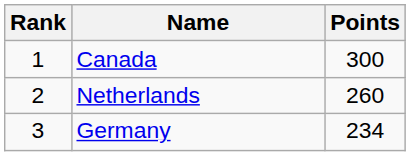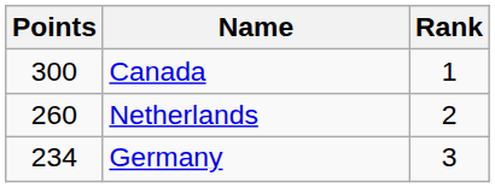 <table class="wikitable" border="1">
 <tr>
+<th width=25>Points</th>
+<th width=170>Name</th>
 <th width=30>Rank</th>
-<th width=170>Name</th>
-<th width=25>Points</th>
 </tr>
 <tr align="center">
+<td>300</td>
+<td align="left"> <a href='#'>Canada</a></td>
 <td>1</td>
-<td align="left"> <a href='#'>Canada</a></td>
-<td>300</td>
 </tr>
 <tr align="center">
+<td>260</td>
+<td align="left"> <a href='#'>Netherlands</a></td>
 <td>2</td>
-<td align="left"> <a href='#'>Netherlands</a></td>
-<td>260</td>
 </tr>
 <tr align="center">
+<td>234</td>
+<td align="left"> <a href='#'>Germany</a></td>
 <td>3</td>
-<td align="left"> <a href='#'>Germany</a></td>
-<td>234</td>
 </tr>
 </table>
